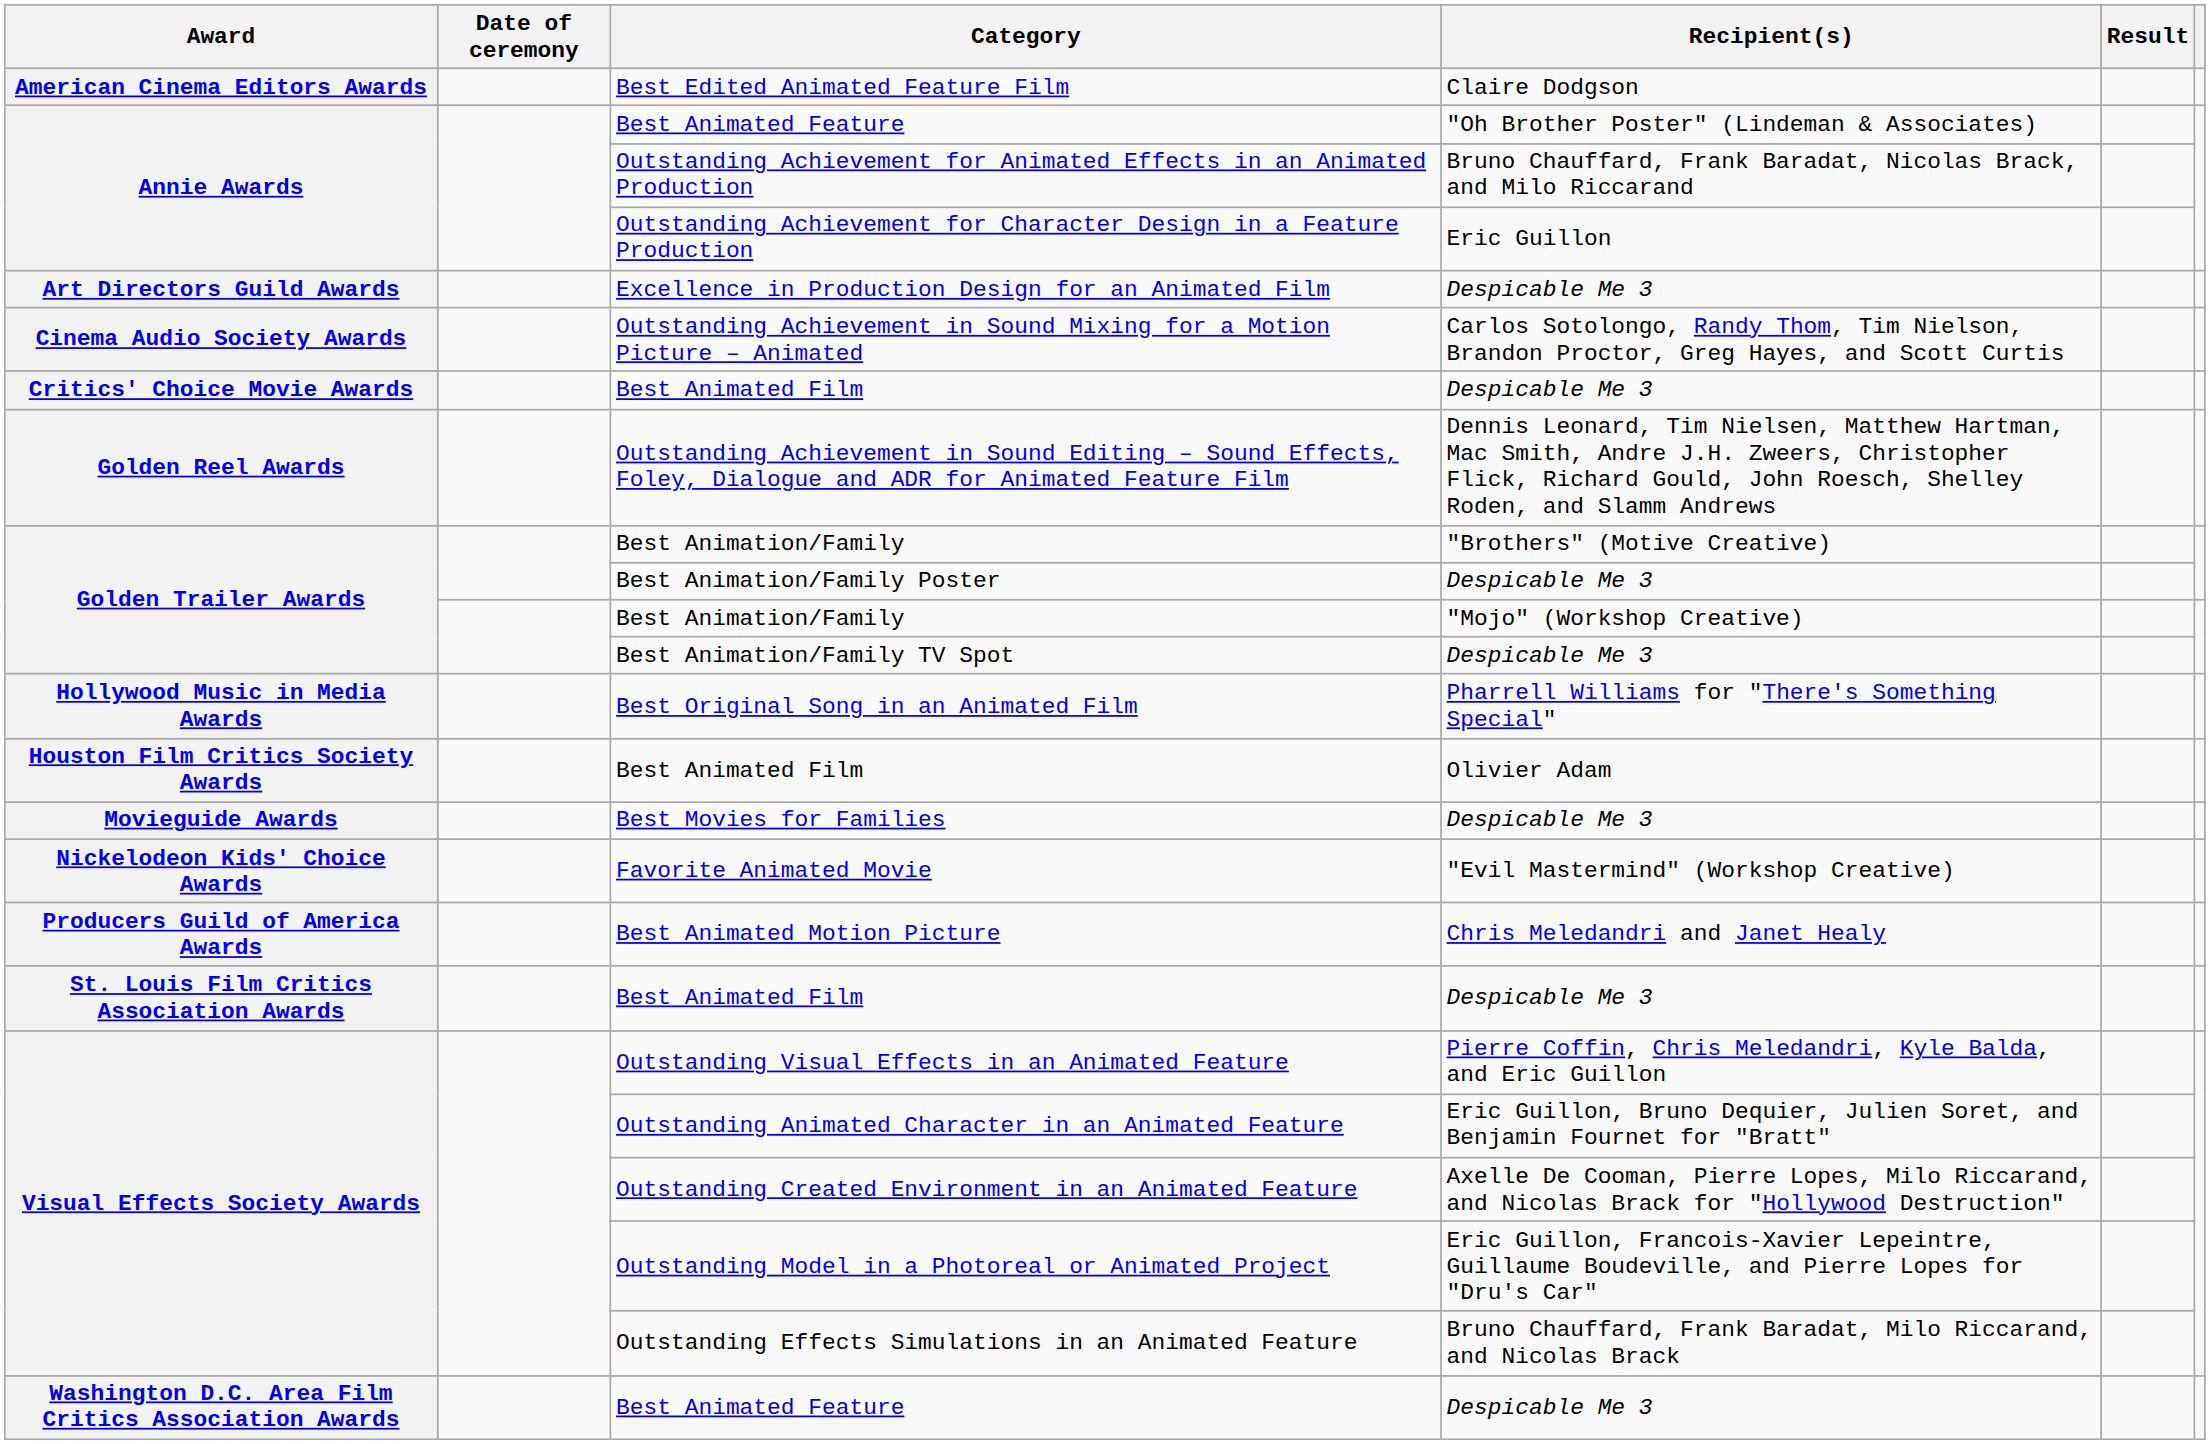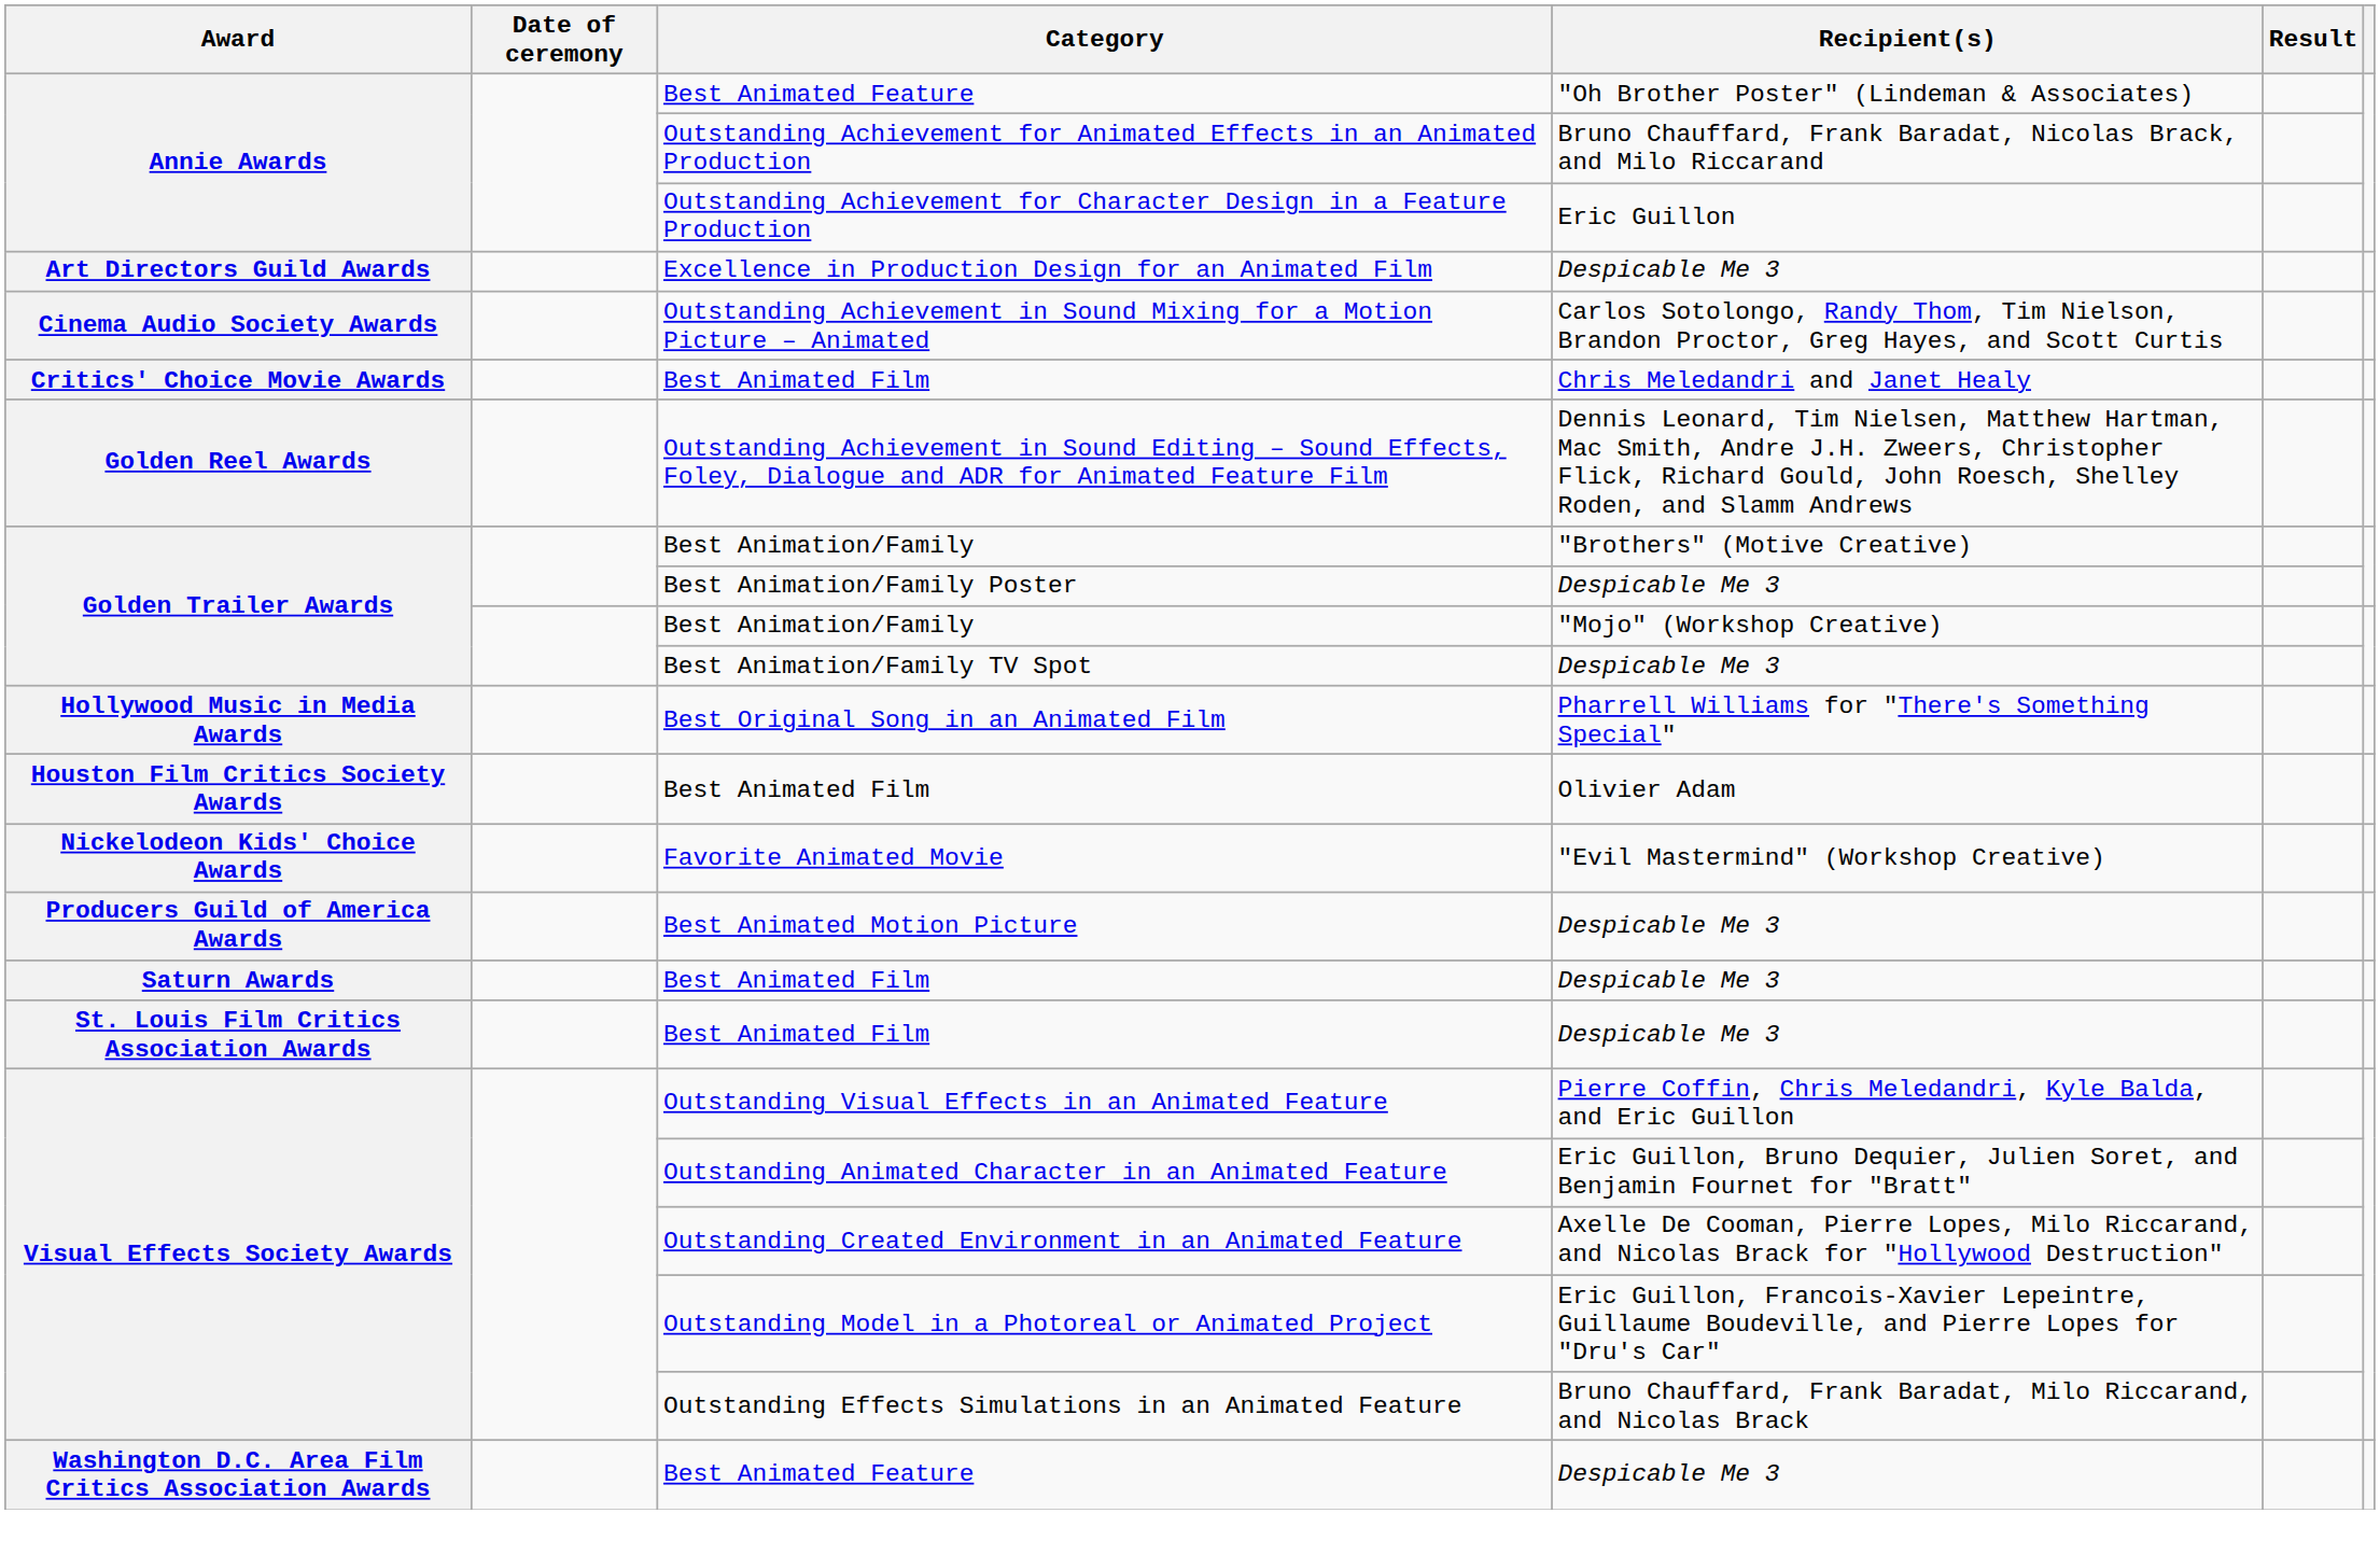 <table class="wikitable sortable plainrowheaders" style="width: 99%;">
 <tr>
 <th scope="col">Award</th>
 <th scope="col">Date of ceremony</th>
 <th scope="col">Category</th>
 <th scope="col" style="width:30%;">Recipient(s)</th>
 <th scope="col">Result</th>
 <th scope="col" class="unsortable"></th>
-</tr>
-<tr>
-<th scope="row"><a href='#'>American Cinema Editors Awards</a></th>
-<td><a href='#'></a></td>
-<td><a href='#'>Best Edited Animated Feature Film</a></td>
-<td data-sort-value="Dodgson, Claire">Claire Dodgson</td>
-<td></td>
-<td style="text-align:center;"><br></td>
 </tr>
 <tr>
 <th scope="rowgroup" rowspan="3"><a href='#'>Annie Awards</a></th>
 <td rowspan="3"><a href='#'></a></td>
 <td><a href='#'>Best Animated Feature</a></td>
 <td data-sort-value="Oh Brother Poster">"Oh Brother Poster" (Lindeman & Associates)</td>
 <td></td>
 <td rowspan="3" style="text-align:center;"></td>
 </tr>
 <tr>
 <td><a href='#'>Outstanding Achievement for Animated Effects in an Animated Production</a></td>
 <td data-sort-value="Chauffard, Bruno; Baradat, Frank; Brack, Nicolas; and Riccarand, Milo">Bruno Chauffard, Frank Baradat, Nicolas Brack, and Milo Riccarand</td>
 <td></td>
 </tr>
 <tr>
 <td><a href='#'>Outstanding Achievement for Character Design in a Feature Production</a></td>
 <td data-sort-value="Guillon, Eric">Eric Guillon</td>
 <td></td>
 </tr>
 <tr>
 <th scope="row"><a href='#'>Art Directors Guild Awards</a></th>
 <td><a href='#'></a></td>
 <td><a href='#'>Excellence in Production Design for an Animated Film</a></td>
 <td><em>Despicable Me 3</em></td>
 <td></td>
 <td style="text-align:center;"></td>
 </tr>
 <tr>
 <th scope="row"><a href='#'>Cinema Audio Society Awards</a></th>
 <td><a href='#'></a></td>
 <td><a href='#'>Outstanding Achievement in Sound Mixing for a Motion Picture – Animated</a></td>
 <td data-sort-value="Sotolongo, Carlos; Thom, Randy; Nielson, Tim; Proctor, Brandon; Hayes, Greg; and Curtis, Scott">Carlos Sotolongo, <a href='#'>Randy Thom</a>, Tim Nielson, Brandon Proctor, Greg Hayes, and Scott Curtis</td>
 <td></td>
 <td style="text-align:center;"></td>
 </tr>
 <tr>
 <th scope="row"><a href='#'>Critics' Choice Movie Awards</a></th>
 <td><a href='#'></a></td>
 <td><a href='#'>Best Animated Film</a></td>
-<td><em>Despicable Me 3</em></td>
+<td data-sort-value="Meledandri, Chris and Healy, Janet"><a href='#'>Chris Meledandri</a> and <a href='#'>Janet Healy</a></td>
 <td></td>
 <td style="text-align:center;"></td>
 </tr>
 <tr>
 <th scope="row"><a href='#'>Golden Reel Awards</a></th>
 <td></td>
 <td><a href='#'>Outstanding Achievement in Sound Editing – Sound Effects, Foley, Dialogue and ADR for Animated Feature Film</a></td>
 <td data-sort-value="Leonard, Dennis; Nielsen, Tim; Hartman, Matthew; Smith, Mac; Zweers, Andre J.H.; Flick, Christopher; Gould, Richard; Roesch, John; Roden, Shelley; and Andrews, Slamm">Dennis Leonard, Tim Nielsen, Matthew Hartman, Mac Smith, Andre J.H. Zweers, Christopher Flick, Richard Gould, John Roesch, Shelley Roden, and Slamm Andrews</td>
 <td></td>
 <td style="text-align:center;"></td>
 </tr>
 <tr>
 <th scope="rowgroup" rowspan="4"><a href='#'>Golden Trailer Awards</a></th>
 <td rowspan="2"></td>
 <td>Best Animation/Family</td>
 <td data-sort-value="Brothers">"Brothers" (Motive Creative)</td>
 <td></td>
 <td rowspan="2" style="text-align:center;"><br></td>
 </tr>
 <tr>
 <td>Best Animation/Family Poster</td>
 <td><em>Despicable Me 3</em></td>
 <td></td>
 </tr>
 <tr>
 <td rowspan="2"></td>
 <td>Best Animation/Family</td>
 <td data-sort-value="Mojo">"Mojo" (Workshop Creative)</td>
 <td></td>
 <td rowspan="2" style="text-align:center;"><br></td>
 </tr>
 <tr>
 <td>Best Animation/Family TV Spot</td>
 <td><em>Despicable Me 3</em></td>
 <td></td>
 </tr>
 <tr>
 <th scope="row"><a href='#'>Hollywood Music in Media Awards</a></th>
 <td><a href='#'></a></td>
 <td><a href='#'>Best Original Song in an Animated Film</a></td>
 <td data-sort-value="Williams, Pharrell"><a href='#'>Pharrell Williams</a> for "<a href='#'>There's Something Special</a>"</td>
 <td></td>
 <td style="text-align:center;"></td>
 </tr>
 <tr>
 <th scope="row"><a href='#'>Houston Film Critics Society Awards</a></th>
 <td><a href='#'></a></td>
 <td>Best Animated Film</td>
 <td data-sort-value="Adam, Olivier">Olivier Adam</td>
 <td></td>
 <td style="text-align:center;"><br></td>
 </tr>
 <tr>
-<th scope="row"><a href='#'>Movieguide Awards</a></th>
-<td><a href='#'></a></td>
-<td><a href='#'>Best Movies for Families</a></td>
-<td><em>Despicable Me 3</em></td>
-<td></td>
-<td style="text-align:center;"><br></td>
-</tr>
-<tr>
 <th scope="row"><a href='#'>Nickelodeon Kids' Choice Awards</a></th>
 <td><a href='#'></a></td>
 <td><a href='#'>Favorite Animated Movie</a></td>
 <td data-sort-value="Evil Mastermind">"Evil Mastermind" (Workshop Creative)</td>
 <td></td>
 <td style="text-align:center;"></td>
 </tr>
 <tr>
 <th scope="row"><a href='#'>Producers Guild of America Awards</a></th>
 <td><a href='#'></a></td>
 <td><a href='#'>Best Animated Motion Picture</a></td>
-<td data-sort-value="Meledandri, Chris and Healy, Janet"><a href='#'>Chris Meledandri</a> and <a href='#'>Janet Healy</a></td>
+<td><em>Despicable Me 3</em></td>
 <td></td>
 <td style="text-align:center;"></td>
+</tr>
+<tr>
+<th scope="row"><a href='#'>Saturn Awards</a></th>
+<td><a href='#'></a></td>
+<td><a href='#'>Best Animated Film</a></td>
+<td><em>Despicable Me 3</em></td>
+<td></td>
+<td style="text-align:center;"><br></td>
 </tr>
 <tr>
 <th scope="row"><a href='#'>St. Louis Film Critics Association Awards</a></th>
 <td><a href='#'></a></td>
 <td><a href='#'>Best Animated Film</a></td>
 <td><em>Despicable Me 3</em></td>
 <td></td>
 <td style="text-align:center;"></td>
 </tr>
 <tr>
 <th scope="rowgroup" rowspan="5"><a href='#'>Visual Effects Society Awards</a></th>
 <td rowspan="5"><a href='#'></a></td>
 <td><a href='#'>Outstanding Visual Effects in an Animated Feature</a></td>
 <td data-sort-value="Coffin, Pierre; Meledandri, Chris; Balda, Kyle; and Guillon, Eric"><a href='#'>Pierre Coffin</a>, <a href='#'>Chris Meledandri</a>, <a href='#'>Kyle Balda</a>, and Eric Guillon</td>
 <td></td>
 <td rowspan="5" style="text-align:center;"></td>
 </tr>
 <tr>
 <td><a href='#'>Outstanding Animated Character in an Animated Feature</a></td>
 <td data-sort-value="Guillon, Eric; Dequier, Bruno; Soret, Julien; and Fournet, Benjamin">Eric Guillon, Bruno Dequier, Julien Soret, and Benjamin Fournet for "Bratt"</td>
 <td></td>
 </tr>
 <tr>
 <td><a href='#'>Outstanding Created Environment in an Animated Feature</a></td>
 <td data-sort-value="De Cooman, Axelle; Lopes, Pierre; Riccarand, Milo; and Brack, Nicolas">Axelle De Cooman, Pierre Lopes, Milo Riccarand, and Nicolas Brack for "<a href='#'>Hollywood</a> Destruction"</td>
 <td></td>
 </tr>
 <tr>
 <td><a href='#'>Outstanding Model in a Photoreal or Animated Project</a></td>
 <td data-sort-value="Guillon, Eric; Lepeintre, Francois-Xavier; Boudeville, Guillaume; and Lopes, Pierre">Eric Guillon, Francois-Xavier Lepeintre, Guillaume Boudeville, and Pierre Lopes for "Dru's Car"</td>
 <td></td>
 </tr>
 <tr>
 <td>Outstanding Effects Simulations in an Animated Feature</td>
 <td data-sort-value="Chauffard, Bruno; Baradat, Frank; Riccarand, Milo; and Brack, Nicolas">Bruno Chauffard, Frank Baradat, Milo Riccarand, and Nicolas Brack</td>
 <td></td>
 </tr>
 <tr>
 <th scope="row"><a href='#'>Washington D.C. Area Film Critics Association Awards</a></th>
 <td><a href='#'></a></td>
 <td><a href='#'>Best Animated Feature</a></td>
 <td><em>Despicable Me 3</em></td>
 <td></td>
 <td style="text-align:center;"></td>
 </tr>
 </table>
